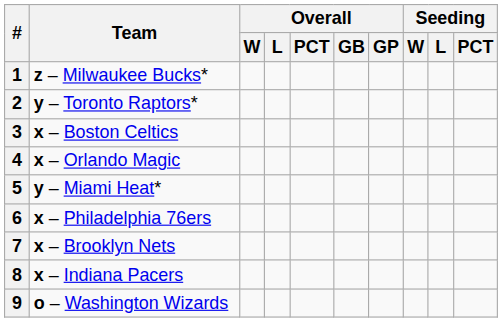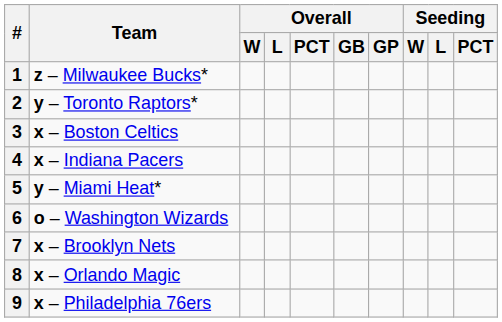 <table class="wikitable">
 <tr>
 <th rowspan="2" width="15">#</th>
 <th rowspan="2" width="180">Team</th>
 <th colspan="5">Overall</th>
 <th colspan="3">Seeding</th>
 </tr>
 <tr>
 <th width="15">W</th>
 <th width="15">L</th>
 <th>PCT</th>
 <th>GB</th>
 <th>GP</th>
 <th width="15">W</th>
 <th width="15">L</th>
 <th>PCT</th>
 </tr>
 <tr>
 <th>1</th>
 <td><strong>z</strong> – <a href='#'>Milwaukee Bucks</a>*</td>
 <td></td>
 <td></td>
 <td></td>
 <td></td>
 <td></td>
 <td></td>
 <td></td>
 <td></td>
 </tr>
 <tr>
 <th>2</th>
 <td><strong>y</strong> – <a href='#'>Toronto Raptors</a>*</td>
 <td></td>
 <td></td>
 <td></td>
 <td></td>
 <td></td>
 <td></td>
 <td></td>
 <td></td>
 </tr>
 <tr>
 <th>3</th>
 <td><strong>x</strong> – <a href='#'>Boston Celtics</a></td>
 <td></td>
 <td></td>
 <td></td>
 <td></td>
 <td></td>
 <td></td>
 <td></td>
 <td></td>
 </tr>
 <tr>
 <th>4</th>
-<td><strong>x</strong> – <a href='#'>Orlando Magic</a></td>
+<td><strong>x</strong> – <a href='#'>Indiana Pacers</a></td>
 <td></td>
 <td></td>
 <td></td>
 <td></td>
 <td></td>
 <td></td>
 <td></td>
 <td></td>
 </tr>
 <tr>
 <th>5</th>
 <td><strong>y</strong> – <a href='#'>Miami Heat</a>*</td>
 <td></td>
 <td></td>
 <td></td>
 <td></td>
 <td></td>
 <td></td>
 <td></td>
 <td></td>
 </tr>
 <tr>
 <th>6</th>
-<td><strong>x</strong> – <a href='#'>Philadelphia 76ers</a></td>
+<td><strong>o</strong> – <a href='#'>Washington Wizards</a></td>
 <td></td>
 <td></td>
 <td></td>
 <td></td>
 <td></td>
 <td></td>
 <td></td>
 <td></td>
 </tr>
 <tr>
 <th>7</th>
 <td><strong>x</strong> – <a href='#'>Brooklyn Nets</a></td>
 <td></td>
 <td></td>
 <td></td>
 <td></td>
 <td></td>
 <td></td>
 <td></td>
 <td></td>
 </tr>
 <tr>
 <th>8</th>
-<td><strong>x</strong> – <a href='#'>Indiana Pacers</a></td>
+<td><strong>x</strong> – <a href='#'>Orlando Magic</a></td>
 <td></td>
 <td></td>
 <td></td>
 <td></td>
 <td></td>
 <td></td>
 <td></td>
 <td></td>
 </tr>
 <tr>
 <th>9</th>
-<td><strong>o</strong> – <a href='#'>Washington Wizards</a></td>
+<td><strong>x</strong> – <a href='#'>Philadelphia 76ers</a></td>
 <td></td>
 <td></td>
 <td></td>
 <td></td>
 <td></td>
 <td></td>
 <td></td>
 <td></td>
 </tr>
 </table>
